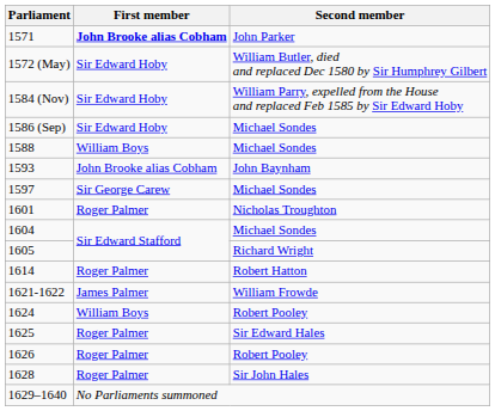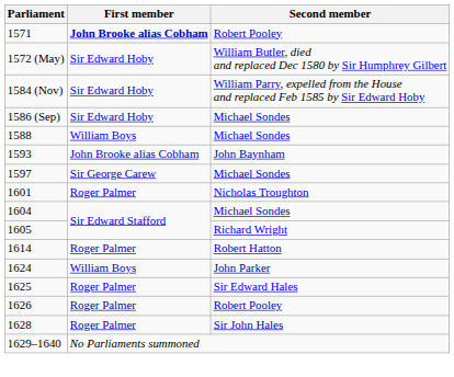 <table class="wikitable">
 <tr>
 <th>Parliament</th>
 <th>First member</th>
 <th>Second member</th>
 </tr>
 <tr>
 <td>1571</td>
 <td><strong><a href='#'>John Brooke alias Cobham</a></strong></td>
-<td><a href='#'>John Parker</a></td>
+<td><a href='#'>Robert Pooley</a></td>
 </tr>
 <tr>
 <td>1572 (May)</td>
 <td><a href='#'>Sir Edward Hoby</a></td>
 <td><a href='#'>William Butler</a>, <em>died <br> and replaced Dec 1580 by</em> <a href='#'>Sir Humphrey Gilbert</a></td>
 </tr>
 <tr>
 <td>1584 (Nov)</td>
 <td><a href='#'>Sir Edward Hoby</a></td>
 <td><a href='#'>William Parry</a>, <em>expelled from the House <br> and replaced Feb 1585 by</em> <a href='#'>Sir Edward Hoby</a></td>
 </tr>
 <tr>
 <td>1586 (Sep)</td>
 <td><a href='#'>Sir Edward Hoby</a></td>
 <td><a href='#'>Michael Sondes</a></td>
 </tr>
 <tr>
 <td>1588</td>
 <td><a href='#'>William Boys</a></td>
 <td><a href='#'>Michael Sondes</a></td>
 </tr>
 <tr>
 <td>1593</td>
 <td><a href='#'>John Brooke alias Cobham</a></td>
 <td><a href='#'>John Baynham</a></td>
 </tr>
 <tr>
 <td>1597</td>
 <td><a href='#'>Sir George Carew</a></td>
 <td><a href='#'>Michael Sondes</a></td>
 </tr>
 <tr>
 <td>1601</td>
 <td><a href='#'>Roger Palmer</a></td>
 <td><a href='#'>Nicholas Troughton</a></td>
 </tr>
 <tr>
 <td>1604</td>
 <td rowspan= "2"><a href='#'>Sir Edward Stafford</a></td>
 <td><a href='#'>Michael Sondes</a></td>
 </tr>
 <tr>
 <td>1605</td>
 <td><a href='#'>Richard Wright</a></td>
 </tr>
 <tr>
 <td>1614</td>
 <td><a href='#'>Roger Palmer</a></td>
 <td><a href='#'>Robert Hatton</a></td>
 </tr>
 <tr>
-<td>1621-1622</td>
-<td><a href='#'>James Palmer</a></td>
-<td><a href='#'>William Frowde</a></td>
-</tr>
-<tr>
 <td>1624</td>
 <td><a href='#'>William Boys</a></td>
-<td><a href='#'>Robert Pooley</a></td>
+<td><a href='#'>John Parker</a></td>
 </tr>
 <tr>
 <td>1625</td>
 <td><a href='#'>Roger Palmer</a></td>
 <td><a href='#'>Sir Edward Hales</a></td>
 </tr>
 <tr>
 <td>1626</td>
 <td><a href='#'>Roger Palmer</a></td>
 <td><a href='#'>Robert Pooley</a></td>
 </tr>
 <tr>
 <td>1628</td>
 <td><a href='#'>Roger Palmer</a></td>
 <td><a href='#'>Sir John Hales</a></td>
 </tr>
 <tr>
 <td>1629–1640</td>
 <td colspan = "2"><em>No Parliaments summoned</em></td>
 </tr>
 </table>
